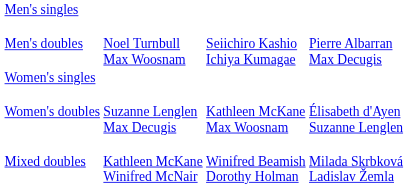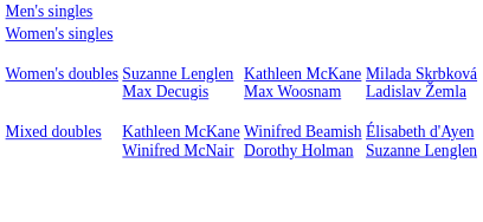 <table>
 <tr>
 <td><a href='#'>Men's singles</a></td>
 <td></td>
 <td></td>
 <td></td>
-</tr>
-<tr>
-<td><a href='#'>Men's doubles</a></td>
-<td><br><a href='#'>Noel Turnbull</a><br><a href='#'>Max Woosnam</a></td>
-<td><br><a href='#'>Seiichiro Kashio</a><br><a href='#'>Ichiya Kumagae</a></td>
-<td><br><a href='#'>Pierre Albarran</a><br><a href='#'>Max Decugis</a></td>
 </tr>
 <tr>
 <td><a href='#'>Women's singles</a></td>
 <td></td>
 <td></td>
 <td></td>
 </tr>
 <tr>
 <td><a href='#'>Women's doubles</a></td>
 <td><br><a href='#'>Suzanne Lenglen</a><br><a href='#'>Max Decugis</a></td>
 <td><br><a href='#'>Kathleen McKane</a><br><a href='#'>Max Woosnam</a></td>
-<td><br><a href='#'>Élisabeth d'Ayen</a><br><a href='#'>Suzanne Lenglen</a></td>
+<td><br><a href='#'>Milada Skrbková</a><br><a href='#'>Ladislav Žemla</a></td>
 </tr>
 <tr>
 <td><a href='#'>Mixed doubles</a></td>
 <td><br><a href='#'>Kathleen McKane</a><br><a href='#'>Winifred McNair</a></td>
 <td><br><a href='#'>Winifred Beamish</a><br><a href='#'>Dorothy Holman</a></td>
-<td><br><a href='#'>Milada Skrbková</a><br><a href='#'>Ladislav Žemla</a></td>
+<td><br><a href='#'>Élisabeth d'Ayen</a><br><a href='#'>Suzanne Lenglen</a></td>
 </tr>
 </table>
